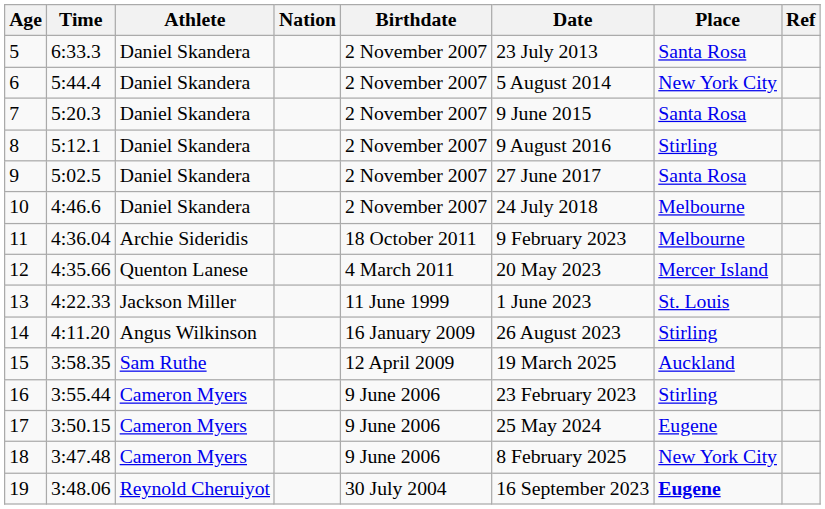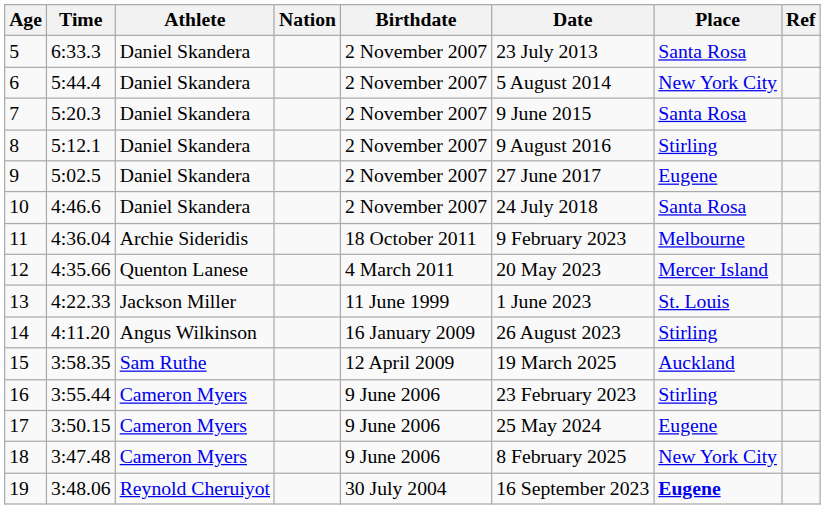 <table class="wikitable">
 <tr>
 <th>Age</th>
 <th>Time</th>
 <th>Athlete</th>
 <th>Nation</th>
 <th>Birthdate</th>
 <th>Date</th>
 <th>Place</th>
 <th>Ref</th>
 </tr>
 <tr>
 <td>5</td>
 <td>6:33.3</td>
 <td>Daniel Skandera</td>
 <td></td>
 <td>2 November 2007</td>
 <td>23 July 2013</td>
 <td><a href='#'>Santa Rosa</a></td>
 <td></td>
 </tr>
 <tr>
 <td>6</td>
 <td>5:44.4</td>
 <td>Daniel Skandera</td>
 <td></td>
 <td>2 November 2007</td>
 <td>5 August 2014</td>
 <td><a href='#'>New York City</a></td>
 <td></td>
 </tr>
 <tr>
 <td>7</td>
 <td>5:20.3</td>
 <td>Daniel Skandera</td>
 <td></td>
 <td>2 November 2007</td>
 <td>9 June 2015</td>
 <td><a href='#'>Santa Rosa</a></td>
 <td></td>
 </tr>
 <tr>
 <td>8</td>
 <td>5:12.1</td>
 <td>Daniel Skandera</td>
 <td></td>
 <td>2 November 2007</td>
 <td>9 August 2016</td>
 <td><a href='#'>Stirling</a></td>
 <td></td>
 </tr>
 <tr>
 <td>9</td>
 <td>5:02.5</td>
 <td>Daniel Skandera</td>
 <td></td>
 <td>2 November 2007</td>
 <td>27 June 2017</td>
-<td><a href='#'>Santa Rosa</a></td>
+<td><a href='#'>Eugene</a></td>
 <td></td>
 </tr>
 <tr>
 <td>10</td>
 <td>4:46.6</td>
 <td>Daniel Skandera</td>
 <td></td>
 <td>2 November 2007</td>
 <td>24 July 2018</td>
-<td><a href='#'>Melbourne</a></td>
+<td><a href='#'>Santa Rosa</a></td>
 <td></td>
 </tr>
 <tr>
 <td>11</td>
 <td>4:36.04</td>
 <td>Archie Sideridis</td>
 <td></td>
 <td>18 October 2011</td>
 <td>9 February 2023</td>
 <td><a href='#'>Melbourne</a></td>
 <td></td>
 </tr>
 <tr>
 <td>12</td>
 <td>4:35.66</td>
 <td>Quenton Lanese</td>
 <td></td>
 <td>4 March 2011</td>
 <td>20 May 2023</td>
 <td><a href='#'>Mercer Island</a></td>
 <td></td>
 </tr>
 <tr>
 <td>13</td>
 <td>4:22.33</td>
 <td>Jackson Miller</td>
 <td></td>
 <td>11 June 1999</td>
 <td>1 June 2023</td>
 <td><a href='#'>St. Louis</a></td>
 <td></td>
 </tr>
 <tr>
 <td>14</td>
 <td>4:11.20</td>
 <td>Angus Wilkinson</td>
 <td></td>
 <td>16 January 2009</td>
 <td>26 August 2023</td>
 <td><a href='#'>Stirling</a></td>
 <td></td>
 </tr>
 <tr>
 <td>15</td>
 <td>3:58.35</td>
 <td><a href='#'>Sam Ruthe</a></td>
 <td></td>
 <td>12 April 2009</td>
 <td>19 March 2025</td>
 <td><a href='#'>Auckland</a></td>
 <td></td>
 </tr>
 <tr>
 <td>16</td>
 <td>3:55.44</td>
 <td><a href='#'>Cameron Myers</a></td>
 <td></td>
 <td>9 June 2006</td>
 <td>23 February 2023</td>
 <td><a href='#'>Stirling</a></td>
 <td></td>
 </tr>
 <tr>
 <td>17</td>
 <td>3:50.15</td>
 <td><a href='#'>Cameron Myers</a></td>
 <td></td>
 <td>9 June 2006</td>
 <td>25 May 2024</td>
 <td><a href='#'>Eugene</a></td>
 <td></td>
 </tr>
 <tr>
 <td>18</td>
 <td>3:47.48 </td>
 <td><a href='#'>Cameron Myers</a></td>
 <td></td>
 <td>9 June 2006</td>
 <td>8 February 2025</td>
 <td><a href='#'>New York City</a></td>
 <td></td>
 </tr>
 <tr>
 <td>19</td>
 <td>3:48.06</td>
 <td><a href='#'>Reynold Cheruiyot</a></td>
 <td></td>
 <td>30 July 2004</td>
 <td>16 September 2023</td>
 <td><strong><a href='#'>Eugene</a></strong></td>
 <td></td>
 </tr>
 </table>
